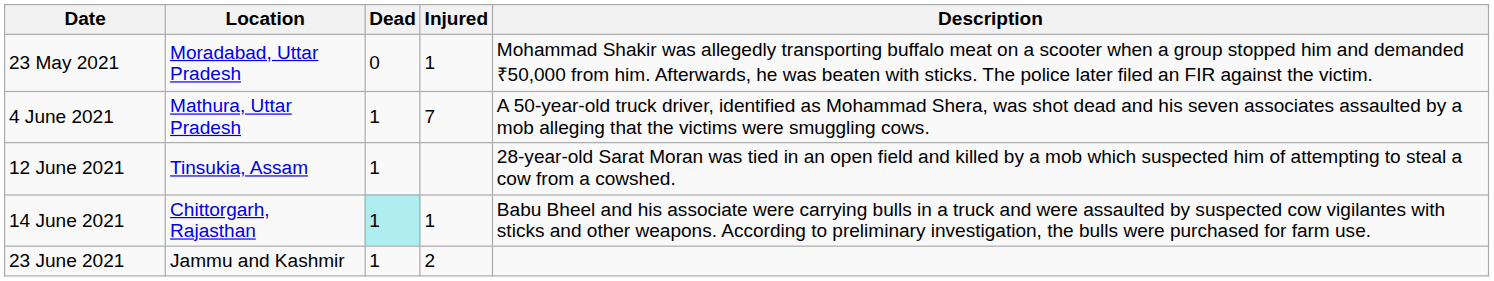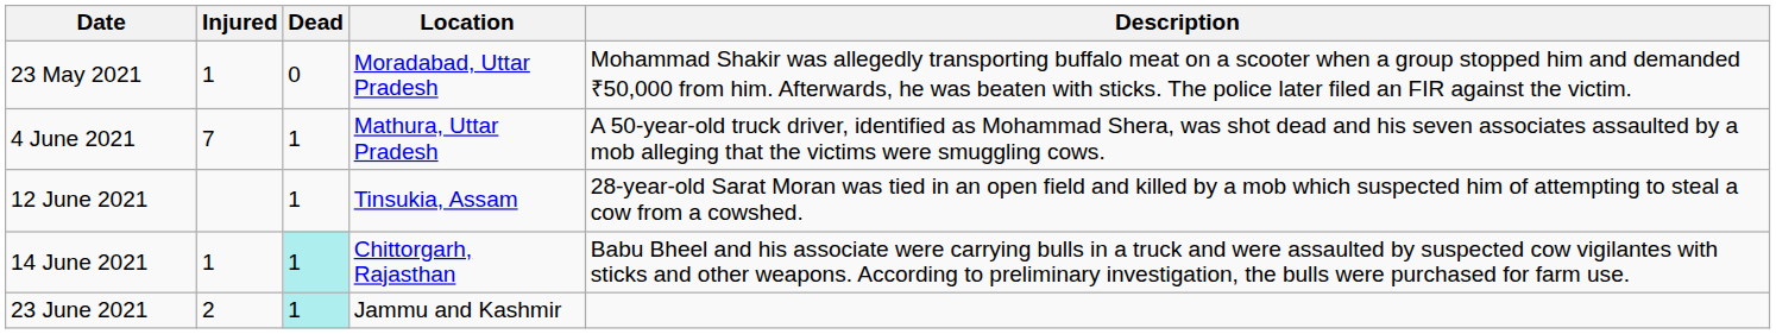 <table class="wikitable sortable">
 <tr>
 <th scope="col" style="width: 8rem;">Date</th>
+<th data-sort-type="number">Injured</th>
+<th data-sort-type="number">Dead</th>
 <th scope="col" style="width: 10rem;">Location</th>
-<th data-sort-type="number">Dead</th>
-<th data-sort-type="number">Injured</th>
 <th class="unsortable">Description</th>
 </tr>
 <tr>
 <td>23 May 2021</td>
+<td>1</td>
+<td>0</td>
 <td><a href='#'>Moradabad, Uttar Pradesh</a></td>
-<td>0</td>
-<td>1</td>
 <td>Mohammad Shakir was allegedly transporting buffalo meat on a scooter when a group stopped him and demanded ₹50,000 from him. Afterwards, he was beaten with sticks. The police later filed an FIR against the victim.</td>
 </tr>
 <tr>
 <td>4 June 2021</td>
+<td>7</td>
+<td>1</td>
 <td><a href='#'>Mathura, Uttar Pradesh</a></td>
-<td>1</td>
-<td>7</td>
 <td>A 50-year-old truck driver, identified as Mohammad Shera, was shot dead and his seven associates assaulted by a mob alleging that the victims were smuggling cows.</td>
 </tr>
 <tr>
 <td>12 June 2021</td>
+<td></td>
+<td>1</td>
 <td><a href='#'>Tinsukia, Assam</a></td>
-<td>1</td>
-<td></td>
 <td>28-year-old Sarat Moran was tied in an open field and killed by a mob which suspected him of attempting to steal a cow from a cowshed.</td>
 </tr>
 <tr>
 <td>14 June 2021</td>
+<td>1</td>
+<td style="background: paleturquoise;">1</td>
 <td><a href='#'>Chittorgarh, Rajasthan</a></td>
-<td style="background: paleturquoise;">1</td>
-<td>1</td>
 <td>Babu Bheel and his associate were carrying bulls in a truck and were assaulted by suspected cow vigilantes with sticks and other weapons. According to preliminary investigation, the bulls were purchased for farm use.</td>
 </tr>
 <tr>
 <td>23 June 2021</td>
+<td>2</td>
+<td style="background: paleturquoise;">1</td>
 <td>Jammu and Kashmir</td>
-<td>1</td>
-<td>2</td>
 <td></td>
 </tr>
 </table>
